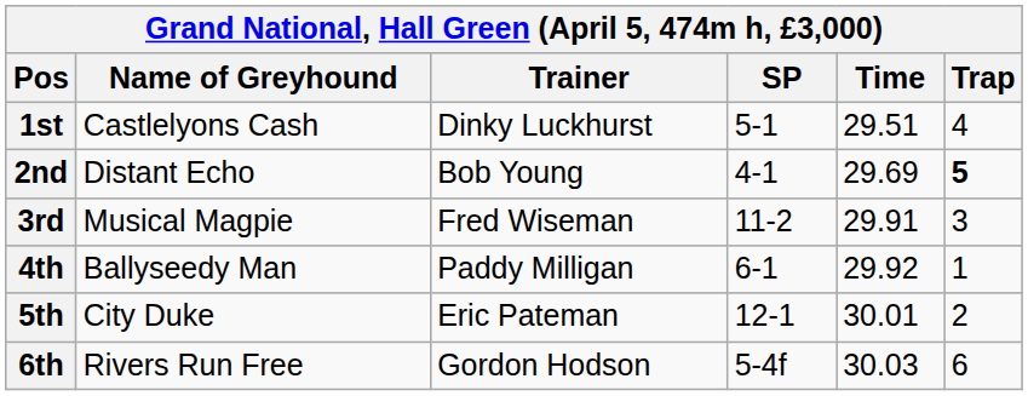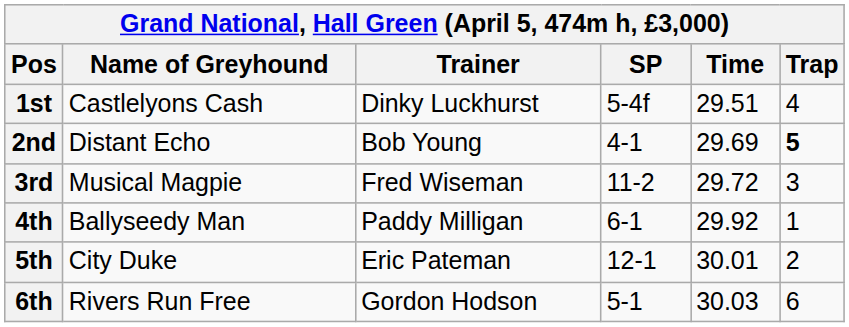 <table class="wikitable">
 <tr>
 <th colspan="6"><a href='#'>Grand National</a>, <a href='#'>Hall Green</a> (April 5, 474m h, £3,000)</th>
 </tr>
 <tr>
 <th width=30>Pos</th>
 <th width=180>Name of Greyhound</th>
 <th width=150>Trainer</th>
 <th width=50>SP</th>
 <th width=50>Time</th>
 <th width=30>Trap</th>
 </tr>
 <tr>
 <th>1st</th>
 <td>Castlelyons Cash</td>
 <td>Dinky Luckhurst</td>
-<td>5-1</td>
+<td>5-4f</td>
 <td>29.51</td>
 <td>4</td>
 </tr>
 <tr>
 <th>2nd</th>
 <td>Distant Echo</td>
 <td>Bob Young</td>
 <td>4-1</td>
 <td>29.69</td>
 <td><strong>5</strong></td>
 </tr>
 <tr>
 <th>3rd</th>
 <td>Musical Magpie</td>
 <td>Fred Wiseman</td>
 <td>11-2</td>
-<td>29.91</td>
+<td>29.72</td>
 <td>3</td>
 </tr>
 <tr>
 <th>4th</th>
 <td>Ballyseedy Man</td>
 <td>Paddy Milligan</td>
 <td>6-1</td>
 <td>29.92</td>
 <td>1</td>
 </tr>
 <tr>
 <th>5th</th>
 <td>City Duke</td>
 <td>Eric Pateman</td>
 <td>12-1</td>
 <td>30.01</td>
 <td>2</td>
 </tr>
 <tr>
 <th>6th</th>
 <td>Rivers Run Free</td>
 <td>Gordon Hodson</td>
-<td>5-4f</td>
+<td>5-1</td>
 <td>30.03</td>
 <td>6</td>
 </tr>
 </table>
